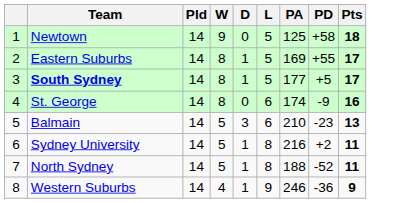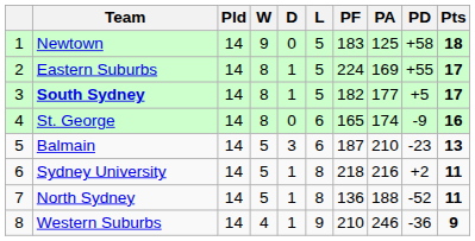 <table class="wikitable" style="text-align:center;">
 <tr>
 <th width="20"></th>
 <th width="175">Team</th>
 <th width="20">Pld</th>
 <th width="20">W</th>
 <th width="20">D</th>
 <th width="20">L</th>
+<th width="20">PF</th>
 <th width="20">PA</th>
 <th width="20">PD</th>
 <th width="20">Pts</th>
 </tr>
 <tr style="background: #ccffcc;">
 <td>1</td>
 <td style="text-align:left;"> <a href='#'>Newtown</a></td>
 <td>14</td>
 <td>9</td>
 <td>0</td>
 <td>5</td>
+<td>183</td>
 <td>125</td>
 <td>+58</td>
 <td><strong>18</strong></td>
 </tr>
 <tr style="background: #ccffcc;">
 <td>2</td>
 <td style="text-align:left;"> <a href='#'>Eastern Suburbs</a></td>
 <td>14</td>
 <td>8</td>
 <td>1</td>
 <td>5</td>
+<td>224</td>
 <td>169</td>
 <td>+55</td>
 <td><strong>17</strong></td>
 </tr>
 <tr style="background: #ccffcc;">
 <td>3</td>
 <td style="text-align:left;"><strong> <a href='#'>South Sydney</a></strong></td>
 <td>14</td>
 <td>8</td>
 <td>1</td>
 <td>5</td>
+<td>182</td>
 <td>177</td>
 <td>+5</td>
 <td><strong>17</strong></td>
 </tr>
 <tr style="background: #ccffcc;">
 <td>4</td>
 <td style="text-align:left;"> <a href='#'>St. George</a></td>
 <td>14</td>
 <td>8</td>
 <td>0</td>
 <td>6</td>
+<td>165</td>
 <td>174</td>
 <td>-9</td>
 <td><strong>16</strong></td>
 </tr>
 <tr>
 <td>5</td>
 <td style="text-align:left;"> <a href='#'>Balmain</a></td>
 <td>14</td>
 <td>5</td>
 <td>3</td>
 <td>6</td>
+<td>187</td>
 <td>210</td>
 <td>-23</td>
 <td><strong>13</strong></td>
 </tr>
 <tr>
 <td>6</td>
 <td style="text-align:left;"> <a href='#'>Sydney University</a></td>
 <td>14</td>
 <td>5</td>
 <td>1</td>
 <td>8</td>
+<td>218</td>
 <td>216</td>
 <td>+2</td>
 <td><strong>11</strong></td>
 </tr>
 <tr>
 <td>7</td>
 <td style="text-align:left;"> <a href='#'>North Sydney</a></td>
 <td>14</td>
 <td>5</td>
 <td>1</td>
 <td>8</td>
+<td>136</td>
 <td>188</td>
 <td>-52</td>
 <td><strong>11</strong></td>
 </tr>
 <tr>
 <td>8</td>
 <td style="text-align:left;"> <a href='#'>Western Suburbs</a></td>
 <td>14</td>
 <td>4</td>
 <td>1</td>
 <td>9</td>
+<td>210</td>
 <td>246</td>
 <td>-36</td>
 <td><strong>9</strong></td>
 </tr>
 </table>
